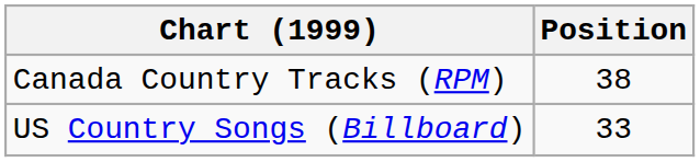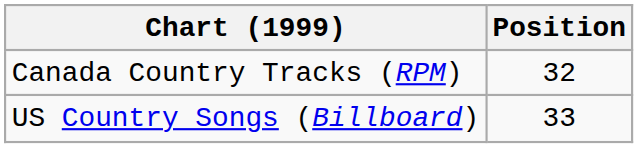 <table class="wikitable sortable">
 <tr>
 <th scope="col">Chart (1999)</th>
 <th scope="col">Position</th>
 </tr>
 <tr>
 <td>Canada Country Tracks (<em><a href='#'>RPM</a></em>)</td>
-<td align="center">38</td>
+<td align="center">32</td>
 </tr>
 <tr>
 <td>US <a href='#'>Country Songs</a> (<em><a href='#'>Billboard</a></em>)</td>
 <td align="center">33</td>
 </tr>
 </table>
